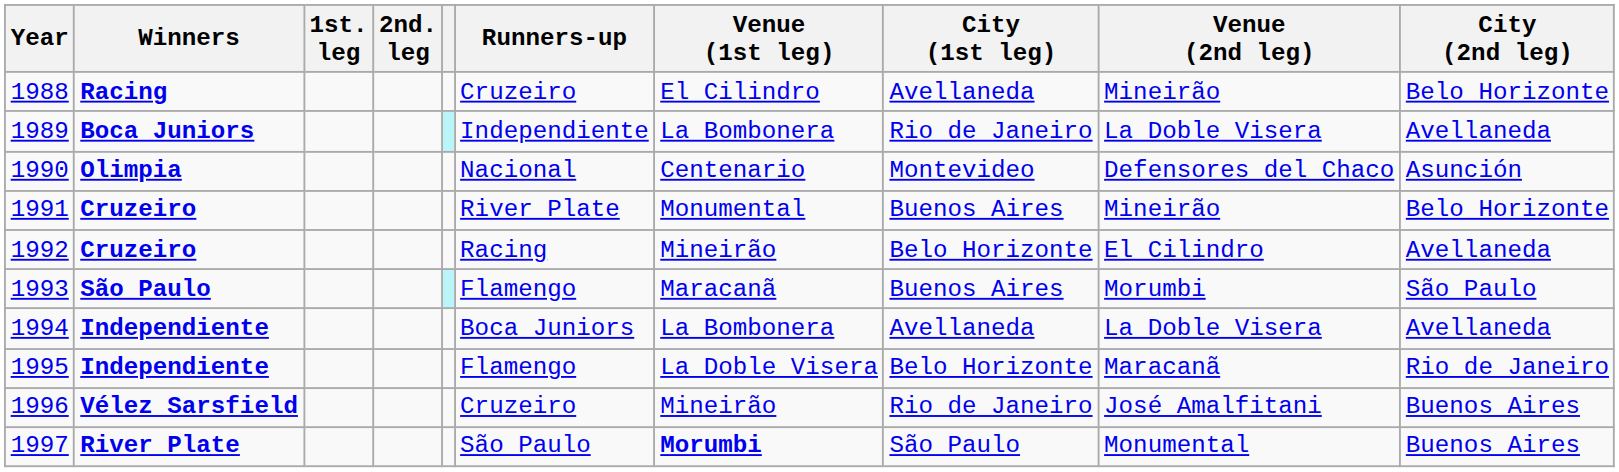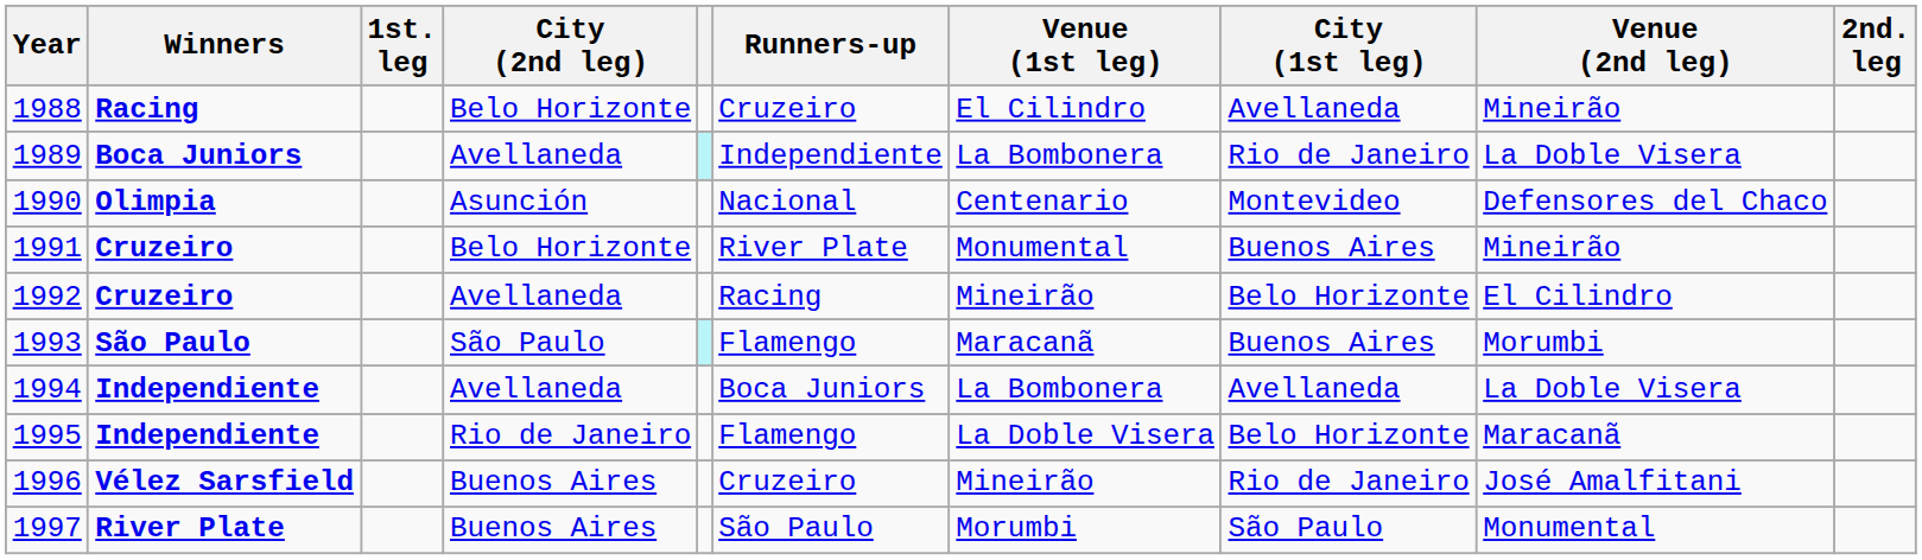 <table class="wikitable sortable">
 <tr>
 <th>Year</th>
 <th>Winners</th>
 <th width=>1st.<br>leg</th>
-<th width=>2nd.<br>leg</th>
+<th width=>City <br>(2nd leg)</th>
 <th width=></th>
 <th>Runners-up</th>
 <th width=>Venue <br>(1st leg)</th>
 <th width=>City <br>(1st leg)</th>
 <th width=>Venue <br>(2nd leg)</th>
-<th width=>City <br>(2nd leg)</th>
+<th width=>2nd.<br>leg</th>
 </tr>
 <tr>
 <td><a href='#'>1988</a></td>
 <td> <strong><a href='#'>Racing</a></strong></td>
 <td></td>
-<td></td>
+<td><a href='#'>Belo Horizonte</a></td>
 <td></td>
 <td> <a href='#'>Cruzeiro</a></td>
 <td><a href='#'>El Cilindro</a></td>
 <td><a href='#'>Avellaneda</a></td>
 <td><a href='#'>Mineirão</a></td>
-<td><a href='#'>Belo Horizonte</a></td>
+<td></td>
 </tr>
 <tr>
 <td><a href='#'>1989</a></td>
 <td> <strong><a href='#'>Boca Juniors</a></strong></td>
 <td></td>
-<td></td>
+<td><a href='#'>Avellaneda</a></td>
 <td bgcolor=#BAF5FA></td>
 <td> <a href='#'>Independiente</a></td>
 <td><a href='#'>La Bombonera</a></td>
 <td><a href='#'>Rio de Janeiro</a></td>
 <td><a href='#'>La Doble Visera</a></td>
-<td><a href='#'>Avellaneda</a></td>
+<td></td>
 </tr>
 <tr>
 <td><a href='#'>1990</a></td>
 <td> <strong><a href='#'>Olimpia</a></strong></td>
 <td></td>
-<td></td>
+<td><a href='#'>Asunción</a></td>
 <td></td>
 <td> <a href='#'>Nacional</a></td>
 <td><a href='#'>Centenario</a></td>
 <td><a href='#'>Montevideo</a></td>
 <td><a href='#'>Defensores del Chaco</a></td>
-<td><a href='#'>Asunción</a></td>
+<td></td>
 </tr>
 <tr>
 <td><a href='#'>1991</a></td>
 <td> <strong><a href='#'>Cruzeiro</a></strong></td>
 <td></td>
-<td></td>
+<td><a href='#'>Belo Horizonte</a></td>
 <td></td>
 <td> <a href='#'>River Plate</a></td>
 <td><a href='#'>Monumental</a></td>
 <td><a href='#'>Buenos Aires</a></td>
 <td><a href='#'>Mineirão</a></td>
-<td><a href='#'>Belo Horizonte</a></td>
+<td></td>
 </tr>
 <tr>
 <td><a href='#'>1992</a></td>
 <td> <strong><a href='#'>Cruzeiro</a></strong></td>
 <td></td>
-<td></td>
+<td><a href='#'>Avellaneda</a></td>
 <td></td>
 <td> <a href='#'>Racing</a></td>
 <td><a href='#'>Mineirão</a></td>
 <td><a href='#'>Belo Horizonte</a></td>
 <td><a href='#'>El Cilindro</a></td>
-<td><a href='#'>Avellaneda</a></td>
+<td></td>
 </tr>
 <tr>
 <td><a href='#'>1993</a></td>
 <td> <strong><a href='#'>São Paulo</a></strong></td>
 <td></td>
-<td></td>
+<td><a href='#'>São Paulo</a></td>
 <td bgcolor=#BAF5FA></td>
 <td> <a href='#'>Flamengo</a></td>
 <td><a href='#'>Maracanã</a></td>
 <td><a href='#'>Buenos Aires</a></td>
 <td><a href='#'>Morumbi</a></td>
-<td><a href='#'>São Paulo</a></td>
+<td></td>
 </tr>
 <tr>
 <td><a href='#'>1994</a></td>
 <td> <strong><a href='#'>Independiente</a></strong></td>
 <td></td>
-<td></td>
+<td><a href='#'>Avellaneda</a></td>
 <td></td>
 <td> <a href='#'>Boca Juniors</a></td>
 <td><a href='#'>La Bombonera</a></td>
 <td><a href='#'>Avellaneda</a></td>
 <td><a href='#'>La Doble Visera</a></td>
-<td><a href='#'>Avellaneda</a></td>
+<td></td>
 </tr>
 <tr>
 <td><a href='#'>1995</a></td>
 <td> <strong><a href='#'>Independiente</a></strong></td>
 <td></td>
-<td></td>
+<td><a href='#'>Rio de Janeiro</a></td>
 <td></td>
 <td> <a href='#'>Flamengo</a></td>
 <td><a href='#'>La Doble Visera</a></td>
 <td><a href='#'>Belo Horizonte</a></td>
 <td><a href='#'>Maracanã</a></td>
-<td><a href='#'>Rio de Janeiro</a></td>
+<td></td>
 </tr>
 <tr>
 <td><a href='#'>1996</a></td>
 <td> <strong><a href='#'>Vélez Sarsfield</a></strong></td>
 <td></td>
-<td></td>
+<td><a href='#'>Buenos Aires</a></td>
 <td></td>
 <td> <a href='#'>Cruzeiro</a></td>
 <td><a href='#'>Mineirão</a></td>
 <td><a href='#'>Rio de Janeiro</a></td>
 <td><a href='#'>José Amalfitani</a></td>
-<td><a href='#'>Buenos Aires</a></td>
+<td></td>
 </tr>
 <tr>
 <td><a href='#'>1997</a></td>
 <td> <strong><a href='#'>River Plate</a></strong></td>
 <td></td>
-<td></td>
+<td><a href='#'>Buenos Aires</a></td>
 <td></td>
 <td> <a href='#'>São Paulo</a></td>
-<td><strong><a href='#'>Morumbi</a></strong></td>
+<td><a href='#'>Morumbi</a></td>
 <td><a href='#'>São Paulo</a></td>
 <td><a href='#'>Monumental</a></td>
-<td><a href='#'>Buenos Aires</a></td>
+<td></td>
 </tr>
 </table>
